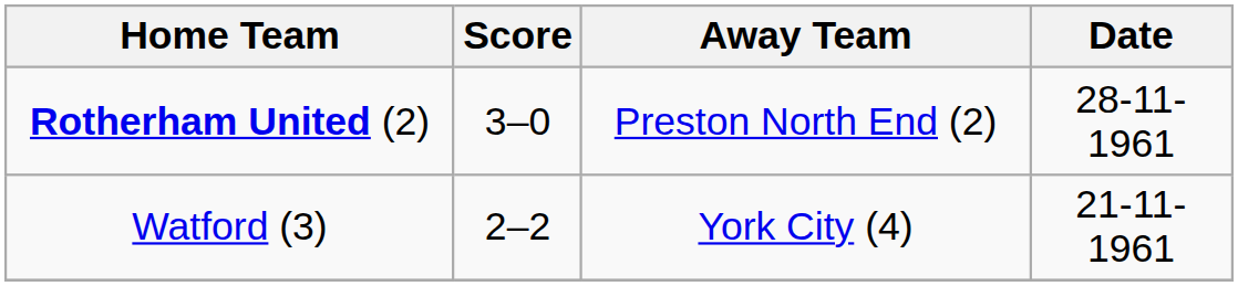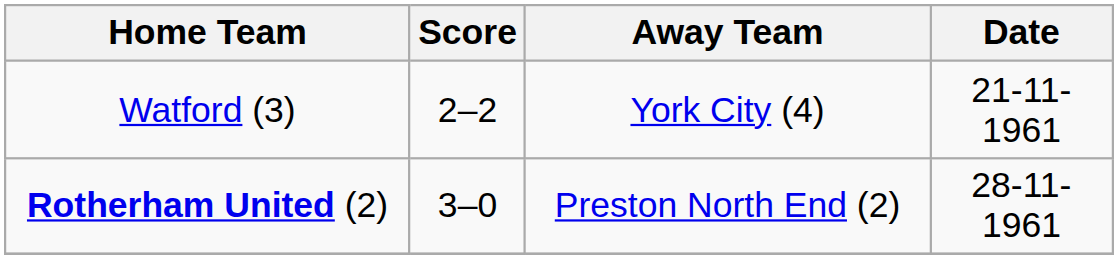 <table class="wikitable" style="text-align:center;">
 <tr>
 <th width=175>Home Team</th>
 <th width=20>Score</th>
 <th width=175>Away Team</th>
 <th width= 75>Date</th>
 </tr>
 <tr>
+<td><a href='#'>Watford</a> (3)</td>
+<td>2–2</td>
+<td><a href='#'>York City</a> (4)</td>
+<td>21-11-1961</td>
+</tr>
+<tr>
 <td><a href='#'><strong>Rotherham United</strong></a> (2)</td>
 <td>3–0</td>
 <td><a href='#'>Preston North End</a> (2)</td>
 <td>28-11-1961</td>
 </tr>
 <tr>
-<td><a href='#'>Watford</a> (3)</td>
-<td>2–2</td>
-<td><a href='#'>York City</a> (4)</td>
-<td>21-11-1961</td>
-</tr>
-<tr>
 </tr>
 </table>
